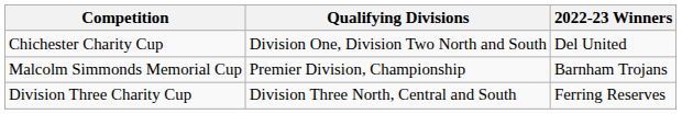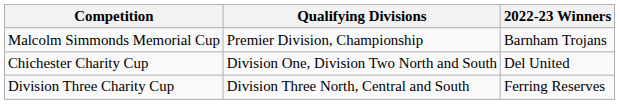 <table class="wikitable">
 <tr>
 <th>Competition</th>
 <th>Qualifying Divisions</th>
 <th>2022-23 Winners</th>
 </tr>
 <tr>
+<td>Malcolm Simmonds Memorial Cup</td>
+<td>Premier Division, Championship</td>
+<td>Barnham Trojans</td>
+</tr>
+<tr>
 <td>Chichester Charity Cup</td>
 <td>Division One, Division Two North and South</td>
 <td>Del United</td>
-</tr>
-<tr>
-<td>Malcolm Simmonds Memorial Cup</td>
-<td>Premier Division, Championship</td>
-<td>Barnham Trojans</td>
 </tr>
 <tr>
 <td>Division Three Charity Cup</td>
 <td>Division Three North, Central and South</td>
 <td>Ferring Reserves</td>
 </tr>
 </table>
